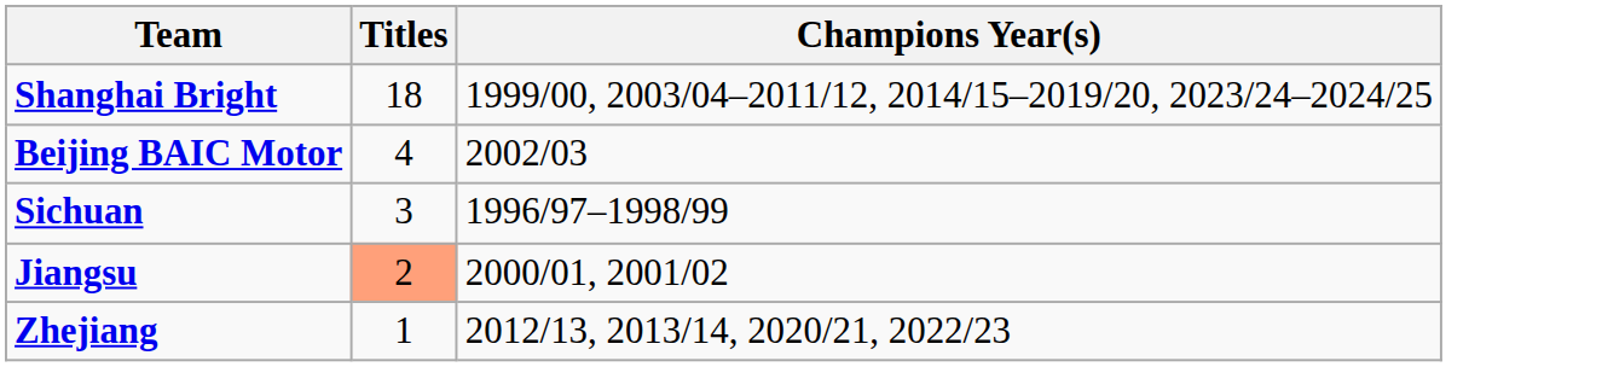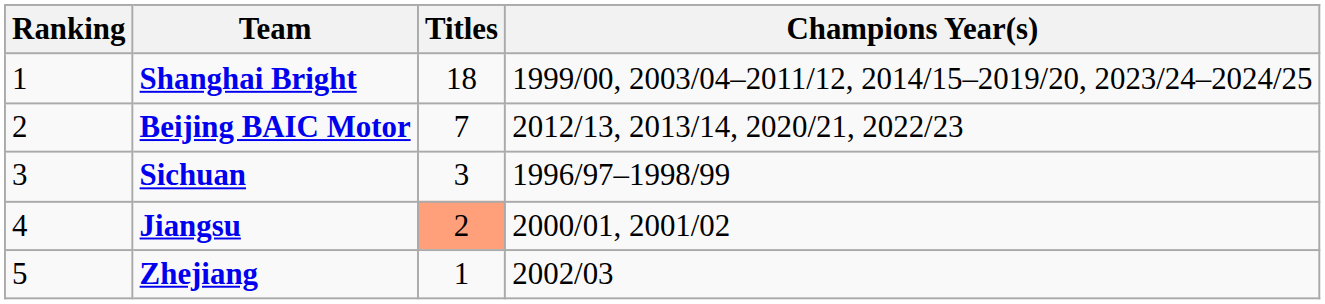 <table class="wikitable">
 <tr>
+<th>Ranking</th>
 <th>Team</th>
 <th>Titles</th>
 <th>Champions Year(s)</th>
 </tr>
 <tr>
+<td>1</td>
 <td><strong><a href='#'>Shanghai Bright</a></strong></td>
 <td style="text-align:center">18</td>
 <td>1999/00, 2003/04–2011/12, 2014/15–2019/20, 2023/24–2024/25</td>
 </tr>
 <tr>
+<td>2</td>
 <td><strong><a href='#'>Beijing BAIC Motor</a></strong></td>
-<td style="text-align:center">4</td>
-<td>2002/03</td>
+<td style="text-align:center">7</td>
+<td>2012/13, 2013/14, 2020/21, 2022/23</td>
 </tr>
 <tr>
+<td>3</td>
 <td><strong><a href='#'>Sichuan</a></strong></td>
 <td style="text-align:center">3</td>
 <td>1996/97–1998/99</td>
 </tr>
 <tr>
+<td>4</td>
 <td><strong><a href='#'>Jiangsu</a></strong></td>
 <td style="background: lightsalmon; text-align:center">2</td>
 <td>2000/01, 2001/02</td>
 </tr>
 <tr>
+<td>5</td>
 <td><strong><a href='#'>Zhejiang</a></strong></td>
 <td style="text-align:center">1</td>
-<td>2012/13, 2013/14, 2020/21, 2022/23</td>
+<td>2002/03</td>
 </tr>
 </table>
